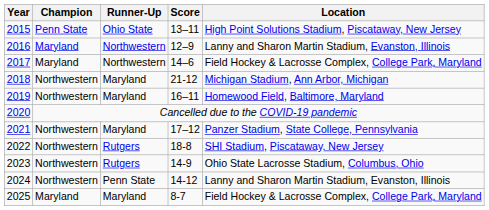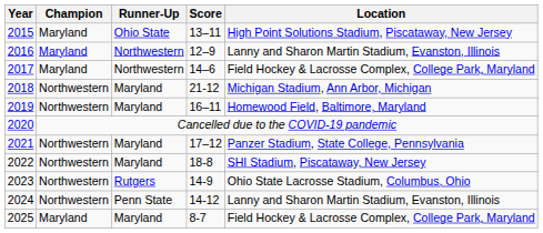 <table class="wikitable">
 <tr>
 <th>Year</th>
 <th>Champion</th>
 <th>Runner-Up</th>
 <th>Score</th>
 <th>Location</th>
 </tr>
 <tr>
 <td><a href='#'>2015</a></td>
-<td><a href='#'>Penn State</a></td>
+<td>Maryland</td>
 <td><a href='#'>Ohio State</a></td>
 <td>13–11</td>
 <td><a href='#'>High Point Solutions Stadium</a>, <a href='#'>Piscataway, New Jersey</a></td>
 </tr>
 <tr>
 <td><a href='#'>2016</a></td>
 <td><a href='#'>Maryland</a></td>
 <td><a href='#'>Northwestern</a></td>
 <td>12–9</td>
 <td>Lanny and Sharon Martin Stadium, <a href='#'>Evanston, Illinois</a></td>
 </tr>
 <tr>
 <td><a href='#'>2017</a></td>
 <td>Maryland</td>
 <td>Northwestern</td>
 <td>14–6</td>
 <td>Field Hockey & Lacrosse Complex, <a href='#'>College Park, Maryland</a></td>
 </tr>
 <tr>
 <td><a href='#'>2018</a></td>
 <td>Northwestern</td>
 <td>Maryland</td>
 <td>21-12</td>
 <td><a href='#'>Michigan Stadium</a>, <a href='#'>Ann Arbor, Michigan</a></td>
 </tr>
 <tr>
 <td><a href='#'>2019</a></td>
 <td>Northwestern</td>
 <td>Maryland</td>
 <td>16–11</td>
 <td><a href='#'>Homewood Field</a>, <a href='#'>Baltimore, Maryland</a></td>
 </tr>
 <tr>
 <td><a href='#'>2020</a></td>
 <td colspan=4 align=center><em>Cancelled due to the <a href='#'>COVID-19 pandemic</a></em></td>
 </tr>
 <tr>
 <td><a href='#'>2021</a></td>
 <td>Northwestern</td>
 <td>Maryland</td>
 <td>17–12</td>
 <td><a href='#'>Panzer Stadium</a>, <a href='#'>State College, Pennsylvania</a></td>
 </tr>
 <tr>
 <td>2022</td>
 <td>Northwestern</td>
-<td><a href='#'>Rutgers</a></td>
+<td>Maryland</td>
 <td>18-8</td>
 <td><a href='#'>SHI Stadium</a>, <a href='#'>Piscataway, New Jersey</a></td>
 </tr>
 <tr>
 <td>2023</td>
 <td>Northwestern</td>
 <td><a href='#'>Rutgers</a></td>
 <td>14-9</td>
 <td>Ohio State Lacrosse Stadium, <a href='#'>Columbus, Ohio</a></td>
 </tr>
 <tr>
 <td>2024</td>
 <td>Northwestern</td>
 <td>Penn State</td>
 <td>14-12</td>
 <td>Lanny and Sharon Martin Stadium, Evanston, Illinois</td>
 </tr>
 <tr>
 <td>2025</td>
 <td>Maryland</td>
 <td>Maryland</td>
 <td>8-7</td>
 <td>Field Hockey & Lacrosse Complex, <a href='#'>College Park, Maryland</a></td>
 </tr>
 </table>
